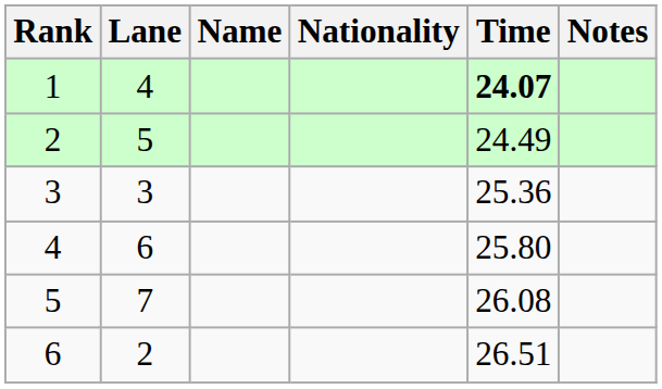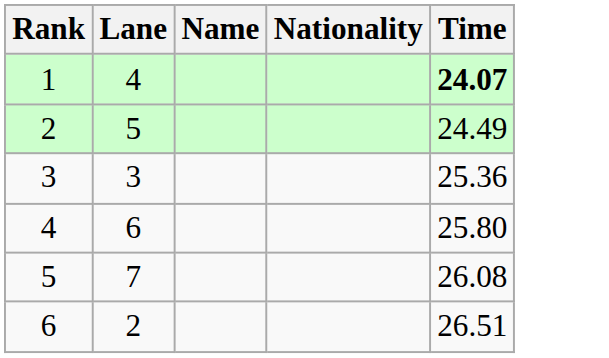 <table class="wikitable sortable" style="text-align:center">
 <tr>
 <th>Rank</th>
 <th>Lane</th>
 <th>Name</th>
 <th>Nationality</th>
 <th>Time</th>
-<th>Notes</th>
 </tr>
 <tr bgcolor=ccffcc>
 <td>1</td>
 <td>4</td>
 <td align=left></td>
 <td align=left></td>
 <td><strong>24.07</strong></td>
-<td><strong></strong></td>
 </tr>
 <tr bgcolor=ccffcc>
 <td>2</td>
 <td>5</td>
 <td align=left></td>
 <td align=left></td>
 <td>24.49</td>
-<td><strong></strong></td>
 </tr>
 <tr>
 <td>3</td>
 <td>3</td>
 <td align=left></td>
 <td align=left></td>
 <td>25.36</td>
-<td></td>
 </tr>
 <tr>
 <td>4</td>
 <td>6</td>
 <td align=left></td>
 <td align=left></td>
 <td>25.80</td>
-<td></td>
 </tr>
 <tr>
 <td>5</td>
 <td>7</td>
 <td align=left></td>
 <td align=left></td>
 <td>26.08</td>
-<td></td>
 </tr>
 <tr>
 <td>6</td>
 <td>2</td>
 <td align=left></td>
 <td align=left></td>
 <td>26.51</td>
-<td></td>
 </tr>
 </table>
